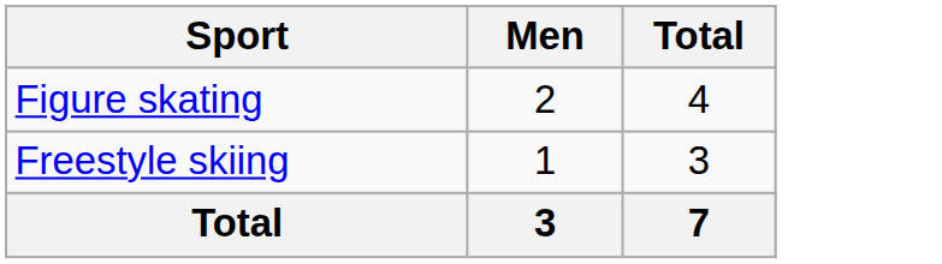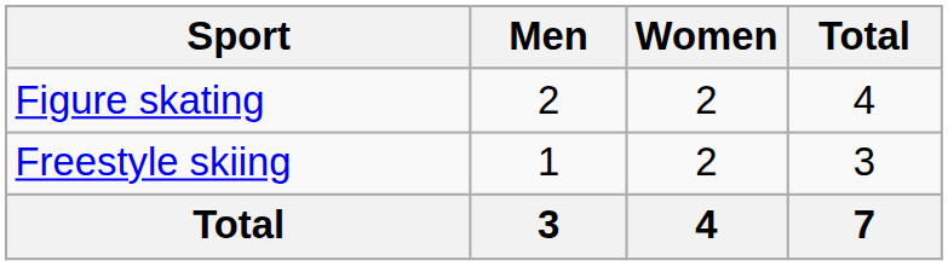 <table class="wikitable sortable" style="text-align:center;">
 <tr>
 <th width=180>Sport</th>
 <th width=55>Men</th>
+<th width=55>Women</th>
 <th width=55>Total</th>
 </tr>
 <tr>
 <td align=left><a href='#'>Figure skating</a></td>
+<td>2</td>
 <td>2</td>
 <td>4</td>
 </tr>
 <tr>
 <td align=left><a href='#'>Freestyle skiing</a></td>
 <td>1</td>
+<td>2</td>
 <td>3</td>
 </tr>
 <tr>
 <th>Total</th>
 <th>3</th>
+<th>4</th>
 <th>7</th>
 </tr>
 </table>
